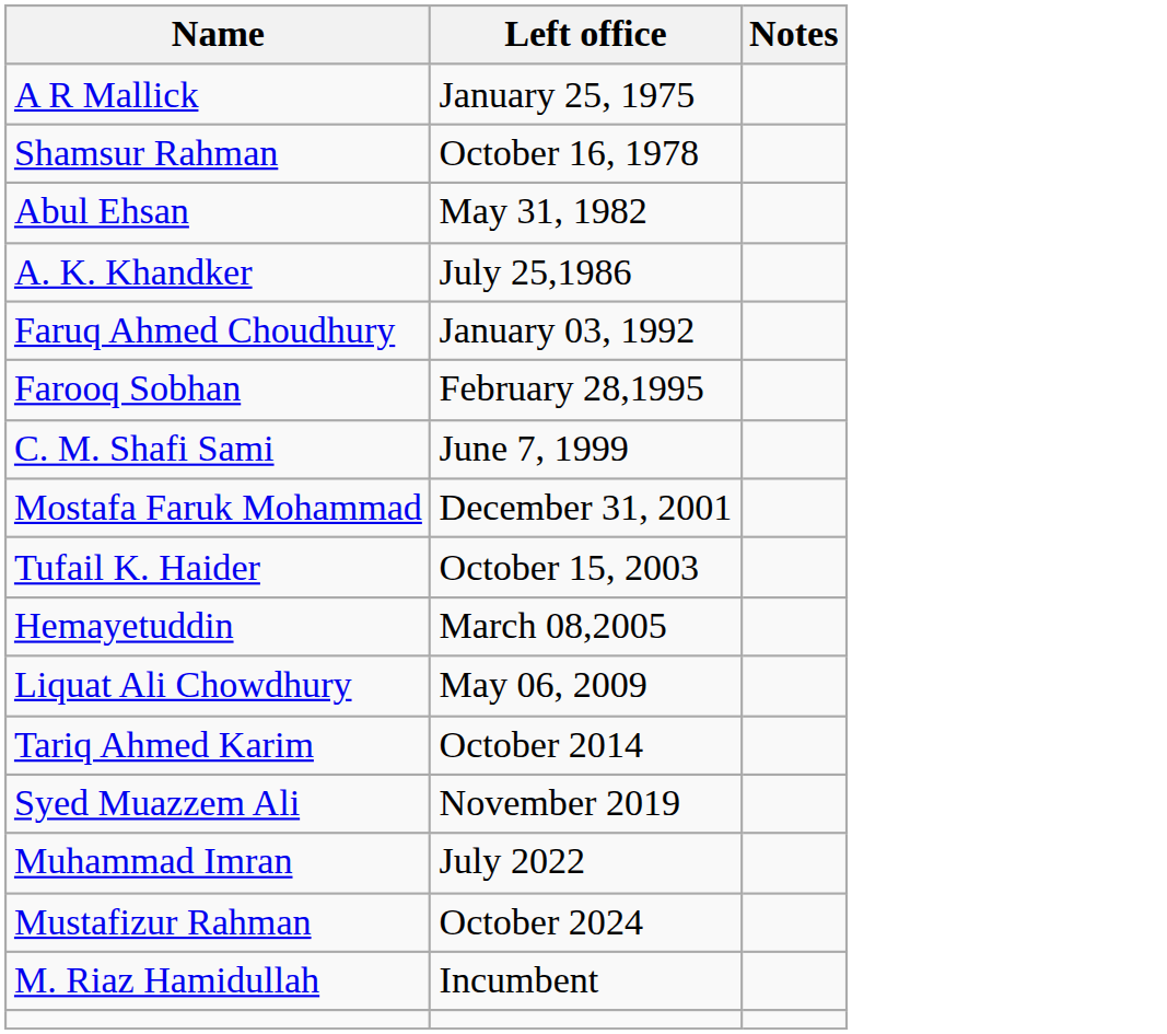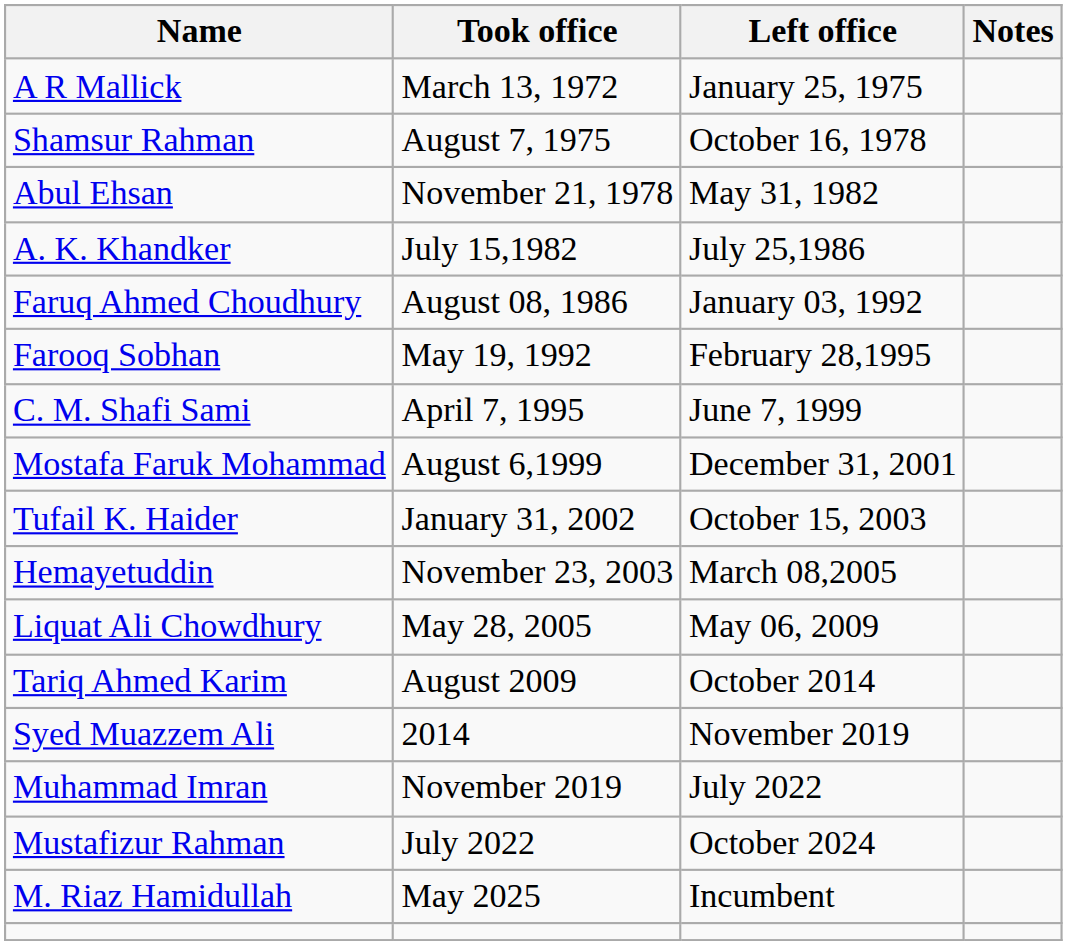 <table class="wikitable">
 <tr>
 <th>Name</th>
+<th>Took office</th>
 <th>Left office</th>
 <th>Notes</th>
 </tr>
 <tr>
 <td><a href='#'>A R Mallick</a></td>
+<td>March 13, 1972</td>
 <td>January 25, 1975</td>
 <td></td>
 </tr>
 <tr>
 <td><a href='#'>Shamsur Rahman</a></td>
+<td>August 7, 1975</td>
 <td>October 16, 1978</td>
 <td></td>
 </tr>
 <tr>
 <td><a href='#'>Abul Ehsan</a></td>
+<td>November 21, 1978</td>
 <td>May 31, 1982</td>
 <td></td>
 </tr>
 <tr>
 <td><a href='#'>A. K. Khandker</a></td>
+<td>July 15,1982</td>
 <td>July 25,1986</td>
 <td></td>
 </tr>
 <tr>
 <td><a href='#'>Faruq Ahmed Choudhury</a></td>
+<td>August 08, 1986</td>
 <td>January 03, 1992</td>
 <td></td>
 </tr>
 <tr>
 <td><a href='#'>Farooq Sobhan</a></td>
+<td>May 19, 1992</td>
 <td>February 28,1995</td>
 <td></td>
 </tr>
 <tr>
 <td><a href='#'>C. M. Shafi Sami</a></td>
+<td>April 7, 1995</td>
 <td>June 7, 1999</td>
 <td></td>
 </tr>
 <tr>
 <td><a href='#'>Mostafa Faruk Mohammad</a></td>
+<td>August 6,1999</td>
 <td>December 31, 2001</td>
 <td></td>
 </tr>
 <tr>
 <td><a href='#'>Tufail K. Haider</a></td>
+<td>January 31, 2002</td>
 <td>October 15, 2003</td>
 <td></td>
 </tr>
 <tr>
 <td><a href='#'>Hemayetuddin</a></td>
+<td>November 23, 2003</td>
 <td>March 08,2005</td>
 <td></td>
 </tr>
 <tr>
 <td><a href='#'>Liquat Ali Chowdhury</a></td>
+<td>May 28, 2005</td>
 <td>May 06, 2009</td>
 <td></td>
 </tr>
 <tr>
 <td><a href='#'>Tariq Ahmed Karim</a></td>
+<td>August 2009</td>
 <td>October 2014</td>
 <td></td>
 </tr>
 <tr>
 <td><a href='#'>Syed Muazzem Ali</a></td>
+<td>2014</td>
 <td>November 2019</td>
 <td></td>
 </tr>
 <tr>
 <td><a href='#'>Muhammad Imran</a></td>
+<td>November 2019</td>
 <td>July 2022</td>
 <td></td>
 </tr>
 <tr>
 <td><a href='#'>Mustafizur Rahman</a></td>
+<td>July 2022</td>
 <td>October 2024</td>
 <td></td>
 </tr>
 <tr>
 <td><a href='#'>M. Riaz Hamidullah</a></td>
+<td>May 2025</td>
 <td>Incumbent</td>
 <td></td>
 </tr>
 <tr>
 <td></td>
 <td></td>
 <td></td>
+<td></td>
 </tr>
 </table>
